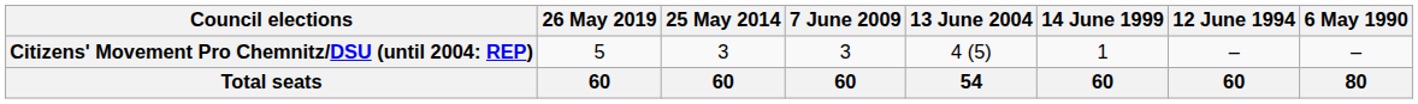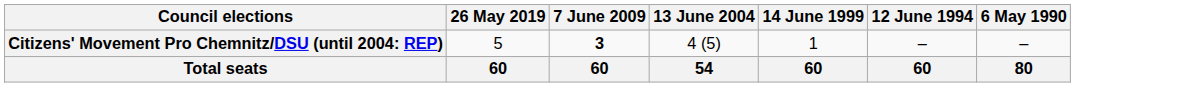 <table class="wikitable zebra" style="text-align:center;">
 <tr>
 <th>Council elections</th>
 <th>26 May 2019</th>
-<th>25 May 2014</th>
 <th>7 June 2009</th>
 <th>13 June 2004</th>
 <th>14 June 1999</th>
 <th>12 June 1994</th>
 <th>6 May 1990</th>
 </tr>
 <tr>
 <th>Citizens' Movement Pro Chemnitz/<a href='#'>DSU</a> (until 2004: <a href='#'>REP</a>)</th>
 <td>5</td>
-<td>3</td>
-<td>3</td>
+<td><strong>3</strong></td>
 <td>4 (5)</td>
 <td>1</td>
 <td>–</td>
 <td>–</td>
 </tr>
 <tr>
 <th>Total seats</th>
 <th>60</th>
 <th>60</th>
-<th>60</th>
 <th>54</th>
 <th>60</th>
 <th>60</th>
 <th>80</th>
 </tr>
 </table>
